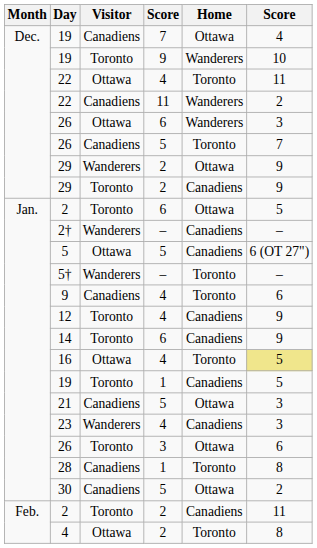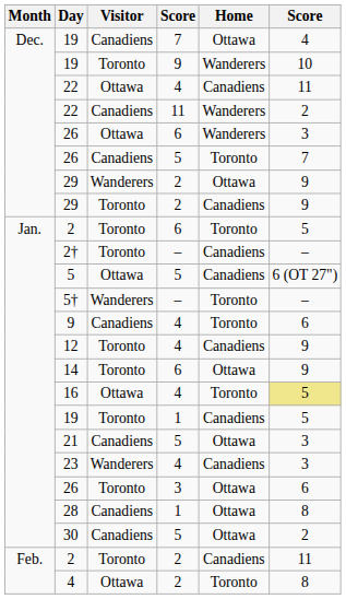 <table class="wikitable" style="text-align:center;">
 <tr>
 <th>Month</th>
 <th>Day</th>
 <th>Visitor</th>
 <th>Score</th>
 <th>Home</th>
 <th>Score</th>
 </tr>
 <tr>
 <td rowspan=8 valign=top>Dec.</td>
 <td>19</td>
 <td>Canadiens</td>
 <td>7</td>
 <td>Ottawa</td>
 <td>4</td>
 </tr>
 <tr>
 <td>19</td>
 <td>Toronto</td>
 <td>9</td>
 <td>Wanderers</td>
 <td>10</td>
 </tr>
 <tr>
 <td>22</td>
 <td>Ottawa</td>
 <td>4</td>
-<td>Toronto</td>
+<td>Canadiens</td>
 <td>11</td>
 </tr>
 <tr>
 <td>22</td>
 <td>Canadiens</td>
 <td>11</td>
 <td>Wanderers</td>
 <td>2</td>
 </tr>
 <tr>
 <td>26</td>
 <td>Ottawa</td>
 <td>6</td>
 <td>Wanderers</td>
 <td>3</td>
 </tr>
 <tr>
 <td>26</td>
 <td>Canadiens</td>
 <td>5</td>
 <td>Toronto</td>
 <td>7</td>
 </tr>
 <tr>
 <td>29</td>
 <td>Wanderers</td>
 <td>2</td>
 <td>Ottawa</td>
 <td>9</td>
 </tr>
 <tr>
 <td>29</td>
 <td>Toronto</td>
 <td>2</td>
 <td>Canadiens</td>
 <td>9</td>
 </tr>
 <tr>
 <td rowspan=14 valign=top>Jan.</td>
 <td>2</td>
 <td>Toronto</td>
 <td>6</td>
-<td>Ottawa</td>
+<td>Toronto</td>
 <td>5</td>
 </tr>
 <tr>
 <td>2†</td>
-<td>Wanderers</td>
+<td>Toronto</td>
 <td>–</td>
 <td>Canadiens</td>
 <td>–</td>
 </tr>
 <tr>
 <td>5</td>
 <td>Ottawa</td>
 <td>5</td>
 <td>Canadiens</td>
 <td>6 (OT 27")</td>
 </tr>
 <tr>
 <td>5†</td>
 <td>Wanderers</td>
 <td>–</td>
 <td>Toronto</td>
 <td>–</td>
 </tr>
 <tr>
 <td>9</td>
 <td>Canadiens</td>
 <td>4</td>
 <td>Toronto</td>
 <td>6</td>
 </tr>
 <tr>
 <td>12</td>
 <td>Toronto</td>
 <td>4</td>
 <td>Canadiens</td>
 <td>9</td>
 </tr>
 <tr>
 <td>14</td>
 <td>Toronto</td>
 <td>6</td>
-<td>Canadiens</td>
+<td>Ottawa</td>
 <td>9</td>
 </tr>
 <tr>
 <td>16</td>
 <td>Ottawa</td>
 <td>4</td>
 <td>Toronto</td>
 <td style="background: khaki;">5</td>
 </tr>
 <tr>
 <td>19</td>
 <td>Toronto</td>
 <td>1</td>
 <td>Canadiens</td>
 <td>5</td>
 </tr>
 <tr>
 <td>21</td>
 <td>Canadiens</td>
 <td>5</td>
 <td>Ottawa</td>
 <td>3</td>
 </tr>
 <tr>
 <td>23</td>
 <td>Wanderers</td>
 <td>4</td>
 <td>Canadiens</td>
 <td>3</td>
 </tr>
 <tr>
 <td>26</td>
 <td>Toronto</td>
 <td>3</td>
 <td>Ottawa</td>
 <td>6</td>
 </tr>
 <tr>
 <td>28</td>
 <td>Canadiens</td>
 <td>1</td>
-<td>Toronto</td>
+<td>Ottawa</td>
 <td>8</td>
 </tr>
 <tr>
 <td>30</td>
 <td>Canadiens</td>
 <td>5</td>
 <td>Ottawa</td>
 <td>2</td>
 </tr>
 <tr>
 <td rowspan=2 valign=top>Feb.</td>
 <td>2</td>
 <td>Toronto</td>
 <td>2</td>
 <td>Canadiens</td>
 <td>11</td>
 </tr>
 <tr>
 <td>4</td>
 <td>Ottawa</td>
 <td>2</td>
 <td>Toronto</td>
 <td>8</td>
 </tr>
 </table>
